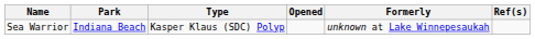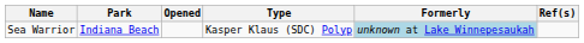 <table class="wikitable">
 <tr>
 <th>Name</th>
 <th>Park</th>
+<th>Opened</th>
 <th>Type</th>
-<th>Opened</th>
 <th>Formerly</th>
 <th class="unsortable">Ref(s)</th>
 </tr>
 <tr>
 <td>Sea Warrior</td>
 <td><a href='#'>Indiana Beach</a></td>
+<td></td>
 <td>Kasper Klaus (SDC) <a href='#'>Polyp</a></td>
-<td></td>
-<td><em>unknown</em> at <a href='#'>Lake Winnepesaukah</a></td>
+<td style="background: lightblue;"><em>unknown</em> at <a href='#'>Lake Winnepesaukah</a></td>
 <td></td>
 </tr>
 </table>
